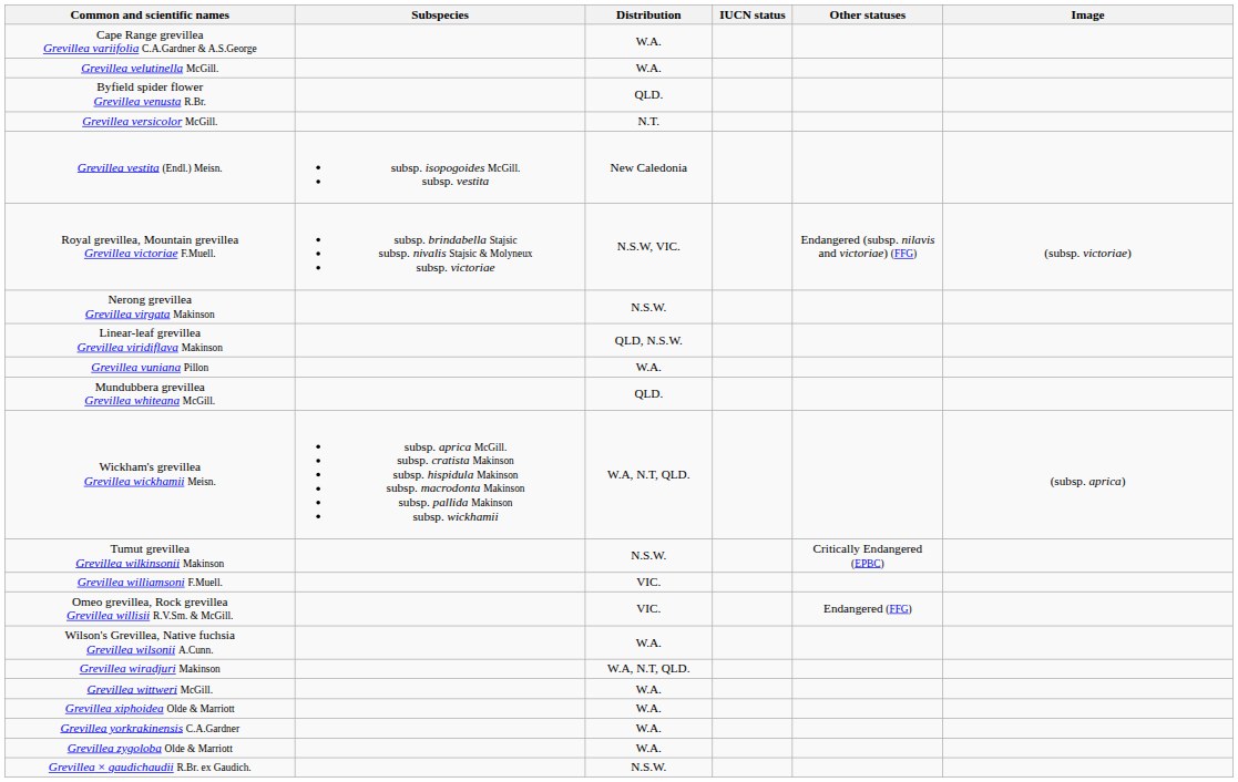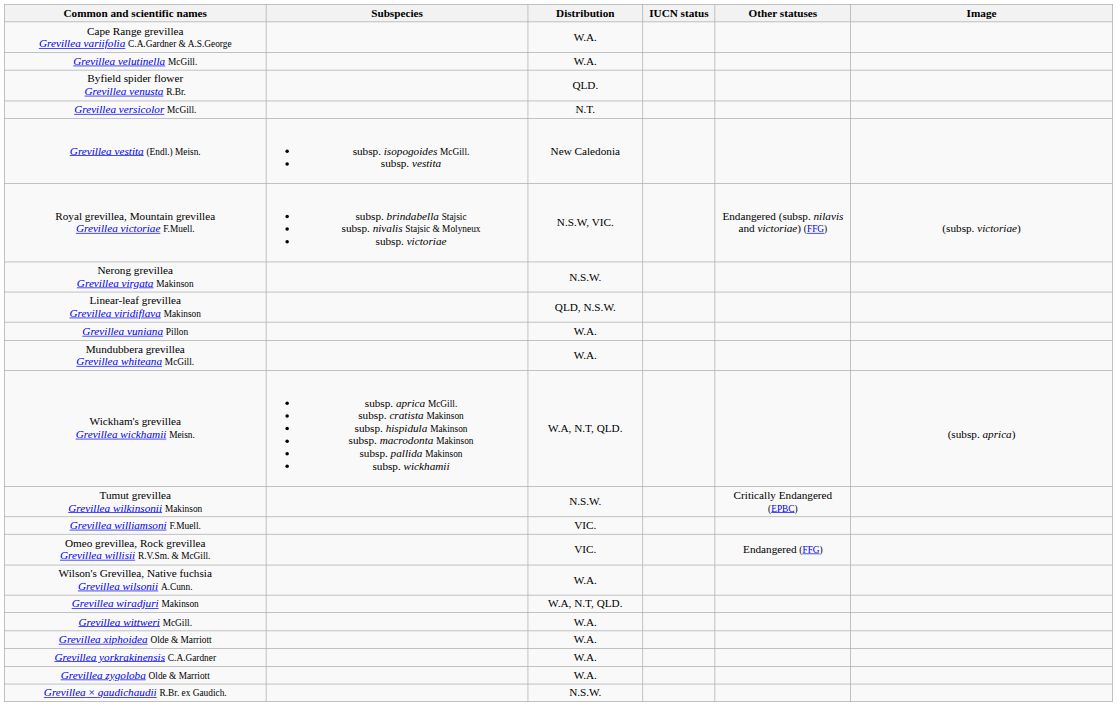 <table class="wikitable mw-collapsible wikitable_hidable" style="width:100%;text-align:center">
 <tr>
 <th style=width:200px>Common and scientific names </th>
 <th style=width:200px>Subspecies </th>
 <th style=width:50px>Distribution </th>
 <th style=width:50px>IUCN status </th>
 <th style=width:100px>Other statuses </th>
 <th style=width:200px>Image</th>
 </tr>
 <tr>
 <td>Cape Range grevillea<br><em><a href='#'>Grevillea variifolia</a></em> <small>C.A.Gardner & A.S.George</small></td>
 <td></td>
 <td>W.A.</td>
 <td></td>
 <td></td>
 <td></td>
 </tr>
 <tr>
 <td><em><a href='#'>Grevillea velutinella</a></em> <small>McGill.</small></td>
 <td></td>
 <td>W.A.</td>
 <td></td>
 <td></td>
 <td></td>
 </tr>
 <tr>
 <td>Byfield spider flower<br><em><a href='#'>Grevillea venusta</a></em> <small>R.Br.</small></td>
 <td></td>
 <td>QLD.</td>
 <td></td>
 <td></td>
 <td></td>
 </tr>
 <tr>
 <td><em><a href='#'>Grevillea versicolor</a></em> <small>McGill.</small></td>
 <td></td>
 <td>N.T.</td>
 <td></td>
 <td></td>
 <td></td>
 </tr>
 <tr>
 <td><em><a href='#'>Grevillea vestita</a></em> <small>(Endl.) Meisn.</small></td>
 <td><br><ul><li>subsp. <em>isopogoides</em> <small>McGill.</small></li><li>subsp. <em>vestita</em></li></ul></td>
 <td>New Caledonia</td>
 <td></td>
 <td></td>
 <td></td>
 </tr>
 <tr>
 <td>Royal grevillea, Mountain grevillea<br><em><a href='#'>Grevillea victoriae</a></em> <small>F.Muell.</small></td>
 <td><br><ul><li>subsp. <em>brindabella</em> <small>Stajsic</small></li><li>subsp. <em>nivalis</em> <small>Stajsic & Molyneux</small></li><li>subsp. <em>victoriae</em></li></ul></td>
 <td>N.S.W, VIC.</td>
 <td></td>
 <td>Endangered (subsp. <em>nilavis</em> and <em>victoriae</em>) <small>(<a href='#'>FFG</a>)</small></td>
 <td><br>(subsp. <em>victoriae</em>)</td>
 </tr>
 <tr>
 <td>Nerong grevillea<br><em><a href='#'>Grevillea virgata</a></em> <small>Makinson</small></td>
 <td></td>
 <td>N.S.W.</td>
 <td></td>
 <td></td>
 <td></td>
 </tr>
 <tr>
 <td>Linear-leaf grevillea<br><em><a href='#'>Grevillea viridiflava</a></em> <small>Makinson</small></td>
 <td></td>
 <td>QLD, N.S.W.</td>
 <td></td>
 <td></td>
 <td></td>
 </tr>
 <tr>
 <td><em><a href='#'>Grevillea vuniana</a></em> <small>Pillon</small></td>
 <td></td>
 <td>W.A.</td>
 <td></td>
 <td></td>
 <td></td>
 </tr>
 <tr>
 <td>Mundubbera grevillea<br><em><a href='#'>Grevillea whiteana</a></em> <small>McGill.</small></td>
 <td></td>
-<td>QLD.</td>
+<td>W.A.</td>
 <td></td>
 <td></td>
 <td></td>
 </tr>
 <tr>
 <td>Wickham's grevillea<br><em><a href='#'>Grevillea wickhamii</a></em> <small>Meisn.</small></td>
 <td><br><ul><li>subsp. <em>aprica</em> <small>McGill.</small></li><li>subsp. <em>cratista</em> <small>Makinson</small></li><li>subsp. <em>hispidula</em> <small>Makinson</small></li><li>subsp. <em>macrodonta</em> <small>Makinson</small></li><li>subsp. <em>pallida</em> <small>Makinson</small></li><li>subsp. <em>wickhamii</em></li></ul></td>
 <td>W.A, N.T, QLD.</td>
 <td></td>
 <td></td>
 <td><br>(subsp. <em>aprica</em>)</td>
 </tr>
 <tr>
 <td>Tumut grevillea<br><em><a href='#'>Grevillea wilkinsonii</a></em> <small>Makinson</small></td>
 <td></td>
 <td>N.S.W.</td>
 <td></td>
 <td>Critically Endangered <small>(<a href='#'>EPBC</a>)</small></td>
 <td></td>
 </tr>
 <tr>
 <td><em><a href='#'>Grevillea williamsoni</a></em> <small>F.Muell.</small></td>
 <td></td>
 <td>VIC.</td>
 <td></td>
 <td></td>
 <td></td>
 </tr>
 <tr>
 <td>Omeo grevillea, Rock grevillea<br><em><a href='#'>Grevillea willisii</a></em> <small>R.V.Sm. & McGill.</small></td>
 <td></td>
 <td>VIC.</td>
 <td></td>
 <td>Endangered <small>(<a href='#'>FFG</a>)</small></td>
 <td></td>
 </tr>
 <tr>
 <td>Wilson's Grevillea, Native fuchsia<br><em><a href='#'>Grevillea wilsonii</a></em> <small>A.Cunn.</small></td>
 <td></td>
 <td>W.A.</td>
 <td></td>
 <td></td>
 <td></td>
 </tr>
 <tr>
 <td><em><a href='#'>Grevillea wiradjuri</a></em> <small>Makinson</small></td>
 <td></td>
 <td>W.A, N.T, QLD.</td>
 <td></td>
 <td></td>
 <td></td>
 </tr>
 <tr>
 <td><em><a href='#'>Grevillea wittweri</a></em> <small>McGill.</small></td>
 <td></td>
 <td>W.A.</td>
 <td></td>
 <td></td>
 <td></td>
 </tr>
 <tr>
 <td><em><a href='#'>Grevillea xiphoidea</a></em> <small>Olde & Marriott</small></td>
 <td></td>
 <td>W.A.</td>
 <td></td>
 <td></td>
 <td></td>
 </tr>
 <tr>
 <td><em><a href='#'>Grevillea yorkrakinensis</a></em> <small>C.A.Gardner</small></td>
 <td></td>
 <td>W.A.</td>
 <td></td>
 <td></td>
 <td></td>
 </tr>
 <tr>
 <td><em><a href='#'>Grevillea zygoloba</a></em> <small>Olde & Marriott</small></td>
 <td></td>
 <td>W.A.</td>
 <td></td>
 <td></td>
 <td></td>
 </tr>
 <tr>
 <td><a href='#'><em>Grevillea</em> × <em>gaudichaudii</em></a> <small>R.Br. ex Gaudich.</small></td>
 <td></td>
 <td>N.S.W.</td>
 <td></td>
 <td></td>
 <td></td>
 </tr>
 </table>
